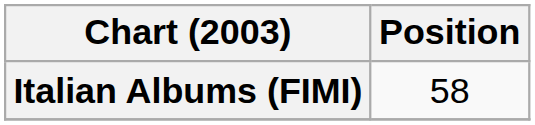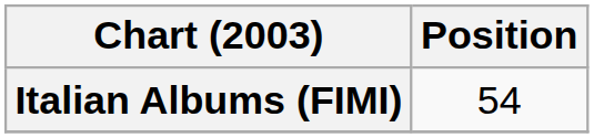 <table class="wikitable plainrowheaders" style="text-align:center;">
 <tr>
 <th>Chart (2003)</th>
 <th>Position</th>
 </tr>
 <tr>
 <th scope="row">Italian Albums (FIMI)</th>
-<td>58</td>
+<td>54</td>
 </tr>
 <tr>
 </tr>
 </table>
